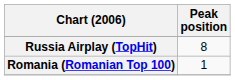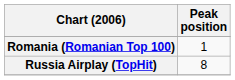 <table class="wikitable sortable plainrowheaders" style="text-align:center">
 <tr>
 <th scope="col">Chart (2006)</th>
 <th scope="col">Peak<br>position</th>
 </tr>
 <tr>
 </tr>
 <tr>
 </tr>
 <tr>
 </tr>
 <tr>
+<th scope="row">Romania (<a href='#'>Romanian Top 100</a>)</th>
+<td>1</td>
+</tr>
+<tr>
 <th scope="row">Russia Airplay (<a href='#'>TopHit</a>)</th>
 <td>8</td>
 </tr>
 <tr>
-<th scope="row">Romania (<a href='#'>Romanian Top 100</a>)</th>
-<td>1</td>
-</tr>
-<tr>
 </tr>
 </table>
